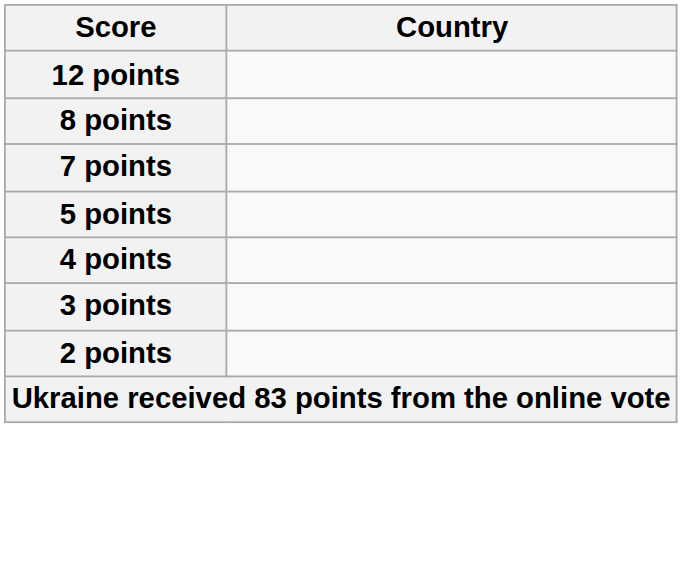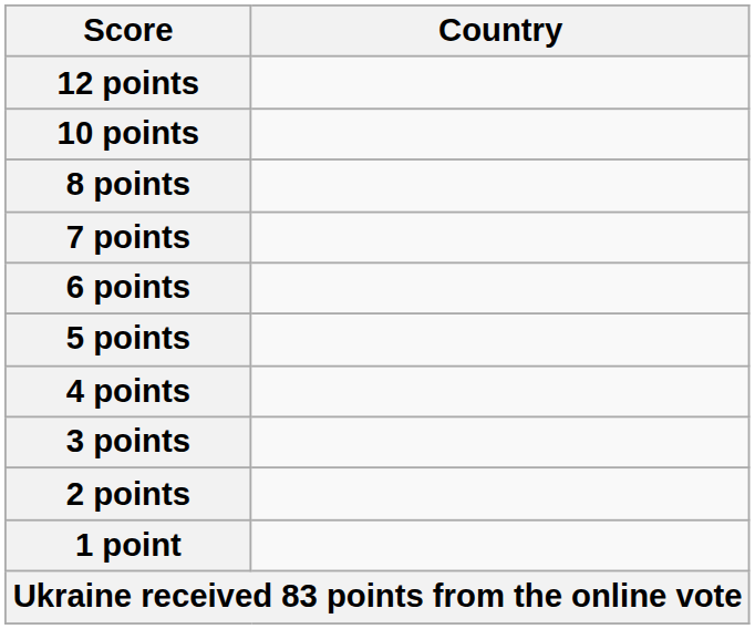 <table class="wikitable">
 <tr>
 <th scope="col" width="33%">Score</th>
 <th scope="col">Country</th>
 </tr>
 <tr>
 <th scope="row">12 points</th>
 <td></td>
 </tr>
 <tr>
+<th scope="row">10 points</th>
+<td></td>
+</tr>
+<tr>
 <th scope="row">8 points</th>
 <td></td>
 </tr>
 <tr>
 <th scope="row">7 points</th>
+<td></td>
+</tr>
+<tr>
+<th scope="row">6 points</th>
 <td></td>
 </tr>
 <tr>
 <th scope="row">5 points</th>
 <td></td>
 </tr>
 <tr>
 <th scope="row">4 points</th>
 <td></td>
 </tr>
 <tr>
 <th scope="row">3 points</th>
 <td></td>
 </tr>
 <tr>
 <th scope="row">2 points</th>
 <td></td>
 </tr>
 <tr>
+<th scope="row">1 point</th>
+<td></td>
+</tr>
+<tr>
 <th colspan=2>Ukraine received 83 points from the online vote</th>
 </tr>
 </table>
